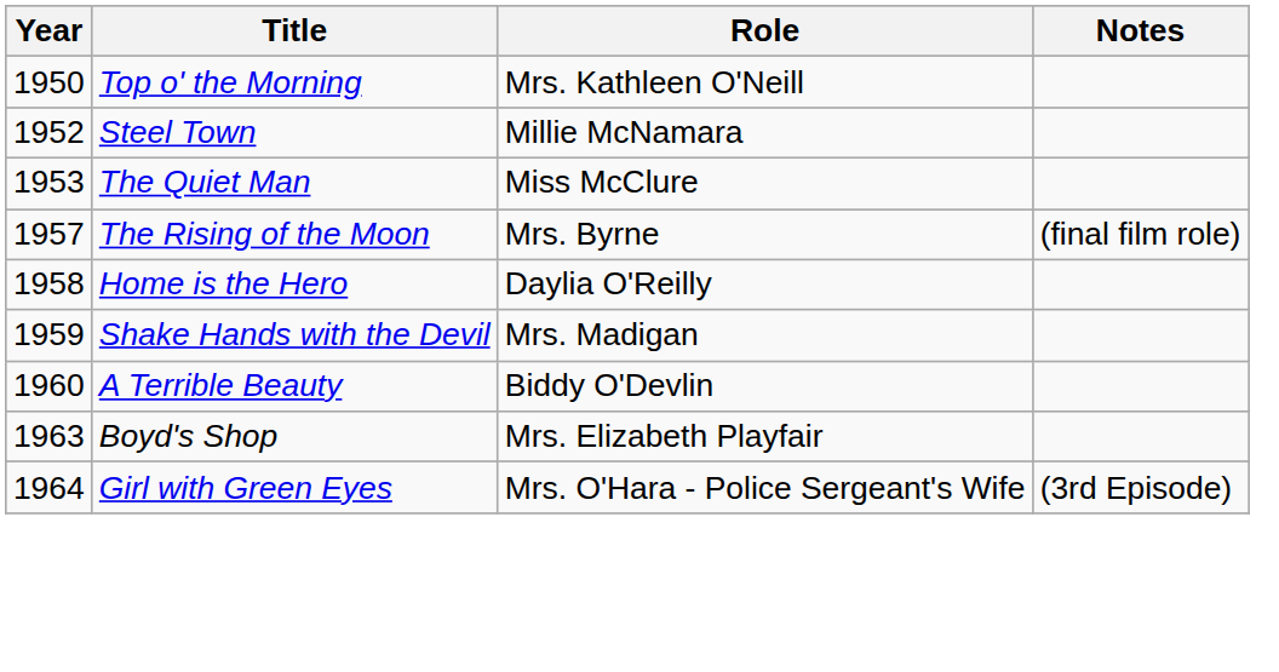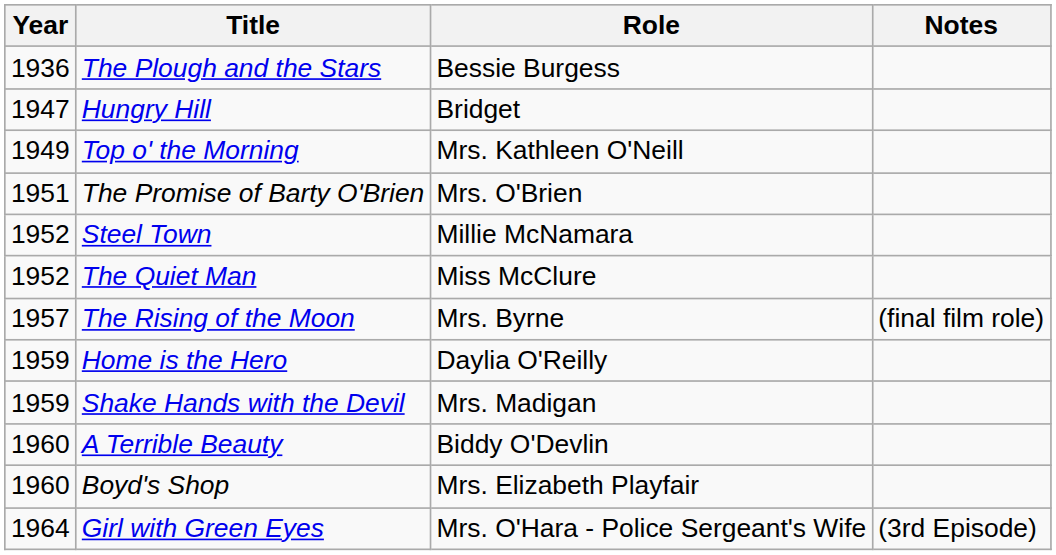 <table class="wikitable">
 <tr>
 <th>Year</th>
 <th>Title</th>
 <th>Role</th>
 <th>Notes</th>
 </tr>
 <tr>
-<td>1950</td>
+<td>1936</td>
+<td><em><a href='#'>The Plough and the Stars</a></em></td>
+<td>Bessie Burgess</td>
+<td></td>
+</tr>
+<tr>
+<td>1947</td>
+<td><em><a href='#'>Hungry Hill</a></em></td>
+<td>Bridget</td>
+<td></td>
+</tr>
+<tr>
+<td>1949</td>
 <td><em><a href='#'>Top o' the Morning</a></em></td>
 <td>Mrs. Kathleen O'Neill</td>
+<td></td>
+</tr>
+<tr>
+<td>1951</td>
+<td><em>The Promise of Barty O'Brien</em></td>
+<td>Mrs. O'Brien</td>
 <td></td>
 </tr>
 <tr>
 <td>1952</td>
 <td><em><a href='#'>Steel Town</a></em></td>
 <td>Millie McNamara</td>
 <td></td>
 </tr>
 <tr>
-<td>1953</td>
+<td>1952</td>
 <td><em><a href='#'>The Quiet Man</a></em></td>
 <td>Miss McClure</td>
 <td></td>
 </tr>
 <tr>
 <td>1957</td>
 <td><em><a href='#'>The Rising of the Moon</a></em></td>
 <td>Mrs. Byrne</td>
 <td>(final film role)</td>
 </tr>
 <tr>
-<td>1958</td>
+<td>1959</td>
 <td><em><a href='#'>Home is the Hero</a></em></td>
 <td>Daylia O'Reilly</td>
 <td></td>
 </tr>
 <tr>
 <td>1959</td>
 <td><em><a href='#'>Shake Hands with the Devil</a></em></td>
 <td>Mrs. Madigan</td>
 <td></td>
 </tr>
 <tr>
 <td>1960</td>
 <td><em><a href='#'>A Terrible Beauty</a></em></td>
 <td>Biddy O'Devlin</td>
 <td></td>
 </tr>
 <tr>
-<td>1963</td>
+<td>1960</td>
 <td><em>Boyd's Shop</em></td>
 <td>Mrs. Elizabeth Playfair</td>
 <td></td>
 </tr>
 <tr>
 <td>1964</td>
 <td><em><a href='#'>Girl with Green Eyes</a></em></td>
 <td>Mrs. O'Hara - Police Sergeant's Wife</td>
 <td>(3rd Episode)</td>
 </tr>
 </table>
